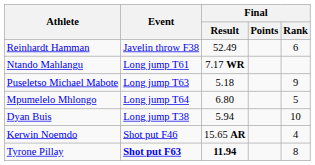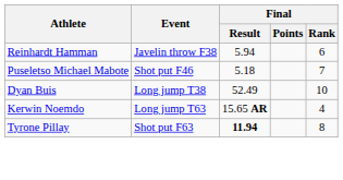 <table class=wikitable style="font-size:90%">
 <tr>
 <th rowspan="2">Athlete</th>
 <th rowspan="2">Event</th>
 <th colspan="3">Final</th>
 </tr>
 <tr>
 <th>Result</th>
 <th>Points</th>
 <th>Rank</th>
 </tr>
 <tr align=center>
 <td align=left><a href='#'>Reinhardt Hamman</a></td>
 <td align=left><a href='#'>Javelin throw F38</a></td>
-<td>52.49</td>
+<td>5.94</td>
 <td></td>
 <td>6</td>
 </tr>
 <tr align=center>
-<td align=left><a href='#'>Ntando Mahlangu</a></td>
-<td align=left><a href='#'>Long jump T61</a></td>
-<td>7.17 <strong>WR</strong></td>
-<td></td>
-<td></td>
-</tr>
-<tr align=center>
 <td align=left><a href='#'>Puseletso Michael Mabote</a></td>
-<td align=left><a href='#'>Long jump T63</a></td>
+<td align=left><a href='#'>Shot put F46</a></td>
 <td>5.18</td>
 <td></td>
-<td>9</td>
-</tr>
-<tr align=center>
-<td align=left><a href='#'>Mpumelelo Mhlongo</a></td>
-<td align=left><a href='#'>Long jump T64</a></td>
-<td>6.80</td>
-<td></td>
-<td>5</td>
+<td>7</td>
 </tr>
 <tr align=center>
 <td align=left><a href='#'>Dyan Buis</a></td>
 <td align=left><a href='#'>Long jump T38</a></td>
-<td>5.94</td>
+<td>52.49</td>
 <td></td>
 <td>10</td>
 </tr>
 <tr align=center>
 <td align=left><a href='#'>Kerwin Noemdo</a></td>
-<td align=left><a href='#'>Shot put F46</a></td>
+<td align=left><a href='#'>Long jump T63</a></td>
 <td>15.65 <strong>AR</strong></td>
 <td></td>
 <td>4</td>
 </tr>
 <tr align=center>
 <td align=left><a href='#'>Tyrone Pillay</a></td>
-<td align=left><strong><a href='#'>Shot put F63</a></strong></td>
+<td align=left><a href='#'>Shot put F63</a></td>
 <td><strong>11.94</strong></td>
 <td></td>
 <td>8</td>
 </tr>
 </table>
